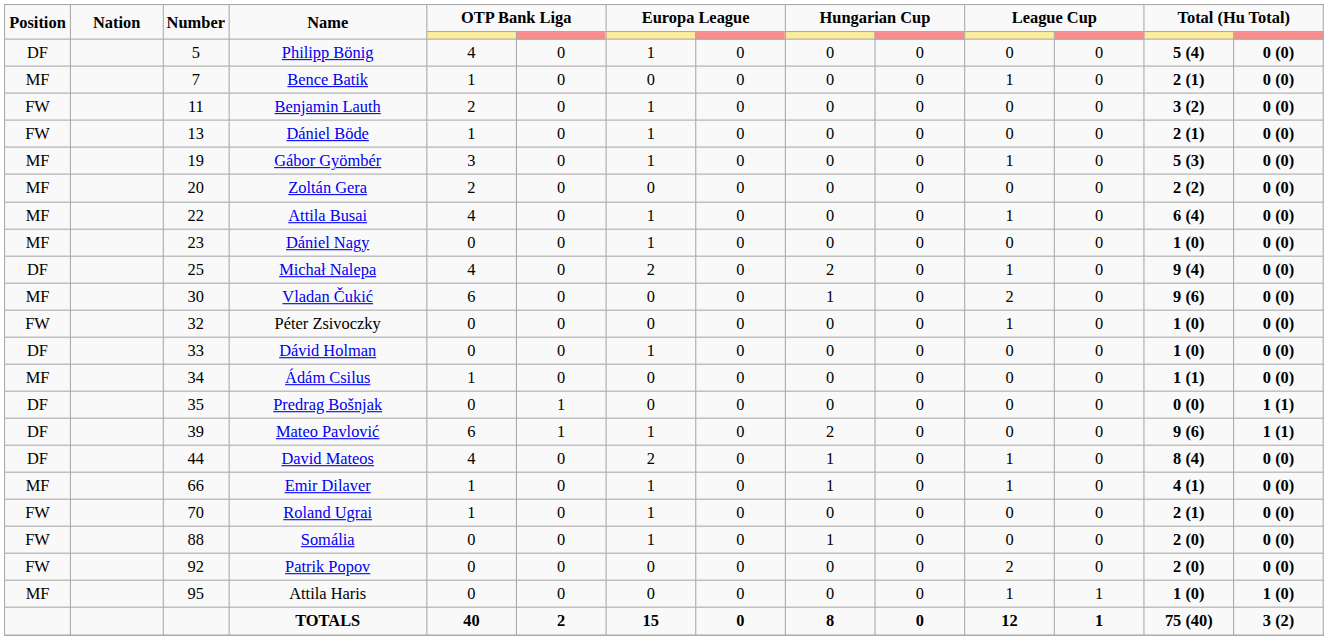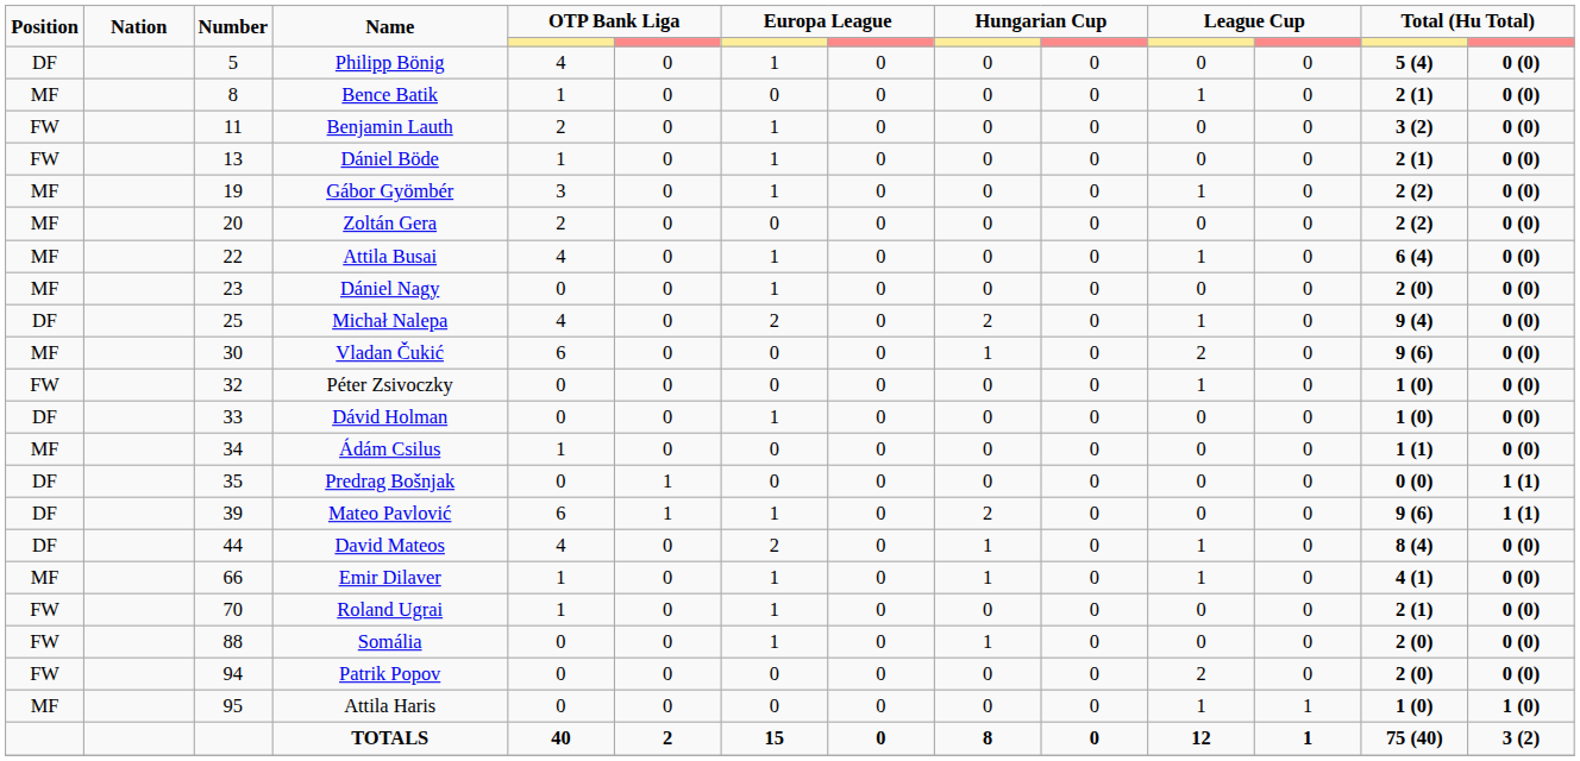 <table class="wikitable" style="font-size: 95%; text-align: center;">
 <tr>
 <td rowspan="2" width="5%" align="center"><strong>Position</strong></td>
 <td rowspan="2" width="7%" align="center"><strong>Nation</strong></td>
 <td rowspan="2" width="5%" align="center"><strong>Number</strong></td>
 <td rowspan="2" width="15%" align="center"><strong>Name</strong></td>
 <td colspan="2" align="center"><strong>OTP Bank Liga</strong></td>
 <td colspan="2" align="center"><strong>Europa League</strong></td>
 <td colspan="2" align="center"><strong>Hungarian Cup</strong></td>
 <td colspan="2" align="center"><strong>League Cup</strong></td>
 <td colspan="2" align="center"><strong>Total (Hu Total)</strong></td>
 </tr>
 <tr>
 <th width=60 style="background: #FFEE99"></th>
 <th width=60 style="background: #FF8888"></th>
 <th width=60 style="background: #FFEE99"></th>
 <th width=60 style="background: #FF8888"></th>
 <th width=60 style="background: #FFEE99"></th>
 <th width=60 style="background: #FF8888"></th>
 <th width=60 style="background: #FFEE99"></th>
 <th width=60 style="background: #FF8888"></th>
 <th width=60 style="background: #FFEE99"></th>
 <th width=60 style="background: #FF8888"></th>
 </tr>
 <tr>
 <td>DF</td>
 <td></td>
 <td>5</td>
 <td><a href='#'>Philipp Bönig</a></td>
 <td>4</td>
 <td>0</td>
 <td>1</td>
 <td>0</td>
 <td>0</td>
 <td>0</td>
 <td>0</td>
 <td>0</td>
 <td><strong>5 (4)</strong></td>
 <td><strong>0 (0)</strong></td>
 </tr>
 <tr>
 <td>MF</td>
 <td></td>
-<td>7</td>
+<td>8</td>
 <td><a href='#'>Bence Batik</a></td>
 <td>1</td>
 <td>0</td>
 <td>0</td>
 <td>0</td>
 <td>0</td>
 <td>0</td>
 <td>1</td>
 <td>0</td>
 <td><strong>2 (1)</strong></td>
 <td><strong>0 (0)</strong></td>
 </tr>
 <tr>
 <td>FW</td>
 <td></td>
 <td>11</td>
 <td><a href='#'>Benjamin Lauth</a></td>
 <td>2</td>
 <td>0</td>
 <td>1</td>
 <td>0</td>
 <td>0</td>
 <td>0</td>
 <td>0</td>
 <td>0</td>
 <td><strong>3 (2)</strong></td>
 <td><strong>0 (0)</strong></td>
 </tr>
 <tr>
 <td>FW</td>
 <td></td>
 <td>13</td>
 <td><a href='#'>Dániel Böde</a></td>
 <td>1</td>
 <td>0</td>
 <td>1</td>
 <td>0</td>
 <td>0</td>
 <td>0</td>
 <td>0</td>
 <td>0</td>
 <td><strong>2 (1)</strong></td>
 <td><strong>0 (0)</strong></td>
 </tr>
 <tr>
 <td>MF</td>
 <td></td>
 <td>19</td>
 <td><a href='#'>Gábor Gyömbér</a></td>
 <td>3</td>
 <td>0</td>
 <td>1</td>
 <td>0</td>
 <td>0</td>
 <td>0</td>
 <td>1</td>
 <td>0</td>
-<td><strong>5 (3)</strong></td>
+<td><strong>2 (2)</strong></td>
 <td><strong>0 (0)</strong></td>
 </tr>
 <tr>
 <td>MF</td>
 <td></td>
 <td>20</td>
 <td><a href='#'>Zoltán Gera</a></td>
 <td>2</td>
 <td>0</td>
 <td>0</td>
 <td>0</td>
 <td>0</td>
 <td>0</td>
 <td>0</td>
 <td>0</td>
 <td><strong>2 (2)</strong></td>
 <td><strong>0 (0)</strong></td>
 </tr>
 <tr>
 <td>MF</td>
 <td></td>
 <td>22</td>
 <td><a href='#'>Attila Busai</a></td>
 <td>4</td>
 <td>0</td>
 <td>1</td>
 <td>0</td>
 <td>0</td>
 <td>0</td>
 <td>1</td>
 <td>0</td>
 <td><strong>6 (4)</strong></td>
 <td><strong>0 (0)</strong></td>
 </tr>
 <tr>
 <td>MF</td>
 <td></td>
 <td>23</td>
 <td><a href='#'>Dániel Nagy</a></td>
 <td>0</td>
 <td>0</td>
 <td>1</td>
 <td>0</td>
 <td>0</td>
 <td>0</td>
 <td>0</td>
 <td>0</td>
-<td><strong>1 (0)</strong></td>
+<td><strong>2 (0)</strong></td>
 <td><strong>0 (0)</strong></td>
 </tr>
 <tr>
 <td>DF</td>
 <td></td>
 <td>25</td>
 <td><a href='#'>Michał Nalepa</a></td>
 <td>4</td>
 <td>0</td>
 <td>2</td>
 <td>0</td>
 <td>2</td>
 <td>0</td>
 <td>1</td>
 <td>0</td>
 <td><strong>9 (4)</strong></td>
 <td><strong>0 (0)</strong></td>
 </tr>
 <tr>
 <td>MF</td>
 <td></td>
 <td>30</td>
 <td><a href='#'>Vladan Čukić</a></td>
 <td>6</td>
 <td>0</td>
 <td>0</td>
 <td>0</td>
 <td>1</td>
 <td>0</td>
 <td>2</td>
 <td>0</td>
 <td><strong>9 (6)</strong></td>
 <td><strong>0 (0)</strong></td>
 </tr>
 <tr>
 <td>FW</td>
 <td></td>
 <td>32</td>
 <td>Péter Zsivoczky</td>
 <td>0</td>
 <td>0</td>
 <td>0</td>
 <td>0</td>
 <td>0</td>
 <td>0</td>
 <td>1</td>
 <td>0</td>
 <td><strong>1 (0)</strong></td>
 <td><strong>0 (0)</strong></td>
 </tr>
 <tr>
 <td>DF</td>
 <td></td>
 <td>33</td>
 <td><a href='#'>Dávid Holman</a></td>
 <td>0</td>
 <td>0</td>
 <td>1</td>
 <td>0</td>
 <td>0</td>
 <td>0</td>
 <td>0</td>
 <td>0</td>
 <td><strong>1 (0)</strong></td>
 <td><strong>0 (0)</strong></td>
 </tr>
 <tr>
 <td>MF</td>
 <td></td>
 <td>34</td>
 <td><a href='#'>Ádám Csilus</a></td>
 <td>1</td>
 <td>0</td>
 <td>0</td>
 <td>0</td>
 <td>0</td>
 <td>0</td>
 <td>0</td>
 <td>0</td>
 <td><strong>1 (1)</strong></td>
 <td><strong>0 (0)</strong></td>
 </tr>
 <tr>
 <td>DF</td>
 <td></td>
 <td>35</td>
 <td><a href='#'>Predrag Bošnjak</a></td>
 <td>0</td>
 <td>1</td>
 <td>0</td>
 <td>0</td>
 <td>0</td>
 <td>0</td>
 <td>0</td>
 <td>0</td>
 <td><strong>0 (0)</strong></td>
 <td><strong>1 (1)</strong></td>
 </tr>
 <tr>
 <td>DF</td>
 <td></td>
 <td>39</td>
 <td><a href='#'>Mateo Pavlović</a></td>
 <td>6</td>
 <td>1</td>
 <td>1</td>
 <td>0</td>
 <td>2</td>
 <td>0</td>
 <td>0</td>
 <td>0</td>
 <td><strong>9 (6)</strong></td>
 <td><strong>1 (1)</strong></td>
 </tr>
 <tr>
 <td>DF</td>
 <td></td>
 <td>44</td>
 <td><a href='#'>David Mateos</a></td>
 <td>4</td>
 <td>0</td>
 <td>2</td>
 <td>0</td>
 <td>1</td>
 <td>0</td>
 <td>1</td>
 <td>0</td>
 <td><strong>8 (4)</strong></td>
 <td><strong>0 (0)</strong></td>
 </tr>
 <tr>
 <td>MF</td>
 <td></td>
 <td>66</td>
 <td><a href='#'>Emir Dilaver</a></td>
 <td>1</td>
 <td>0</td>
 <td>1</td>
 <td>0</td>
 <td>1</td>
 <td>0</td>
 <td>1</td>
 <td>0</td>
 <td><strong>4 (1)</strong></td>
 <td><strong>0 (0)</strong></td>
 </tr>
 <tr>
 <td>FW</td>
 <td></td>
 <td>70</td>
 <td><a href='#'>Roland Ugrai</a></td>
 <td>1</td>
 <td>0</td>
 <td>1</td>
 <td>0</td>
 <td>0</td>
 <td>0</td>
 <td>0</td>
 <td>0</td>
 <td><strong>2 (1)</strong></td>
 <td><strong>0 (0)</strong></td>
 </tr>
 <tr>
 <td>FW</td>
 <td></td>
 <td>88</td>
 <td><a href='#'>Somália</a></td>
 <td>0</td>
 <td>0</td>
 <td>1</td>
 <td>0</td>
 <td>1</td>
 <td>0</td>
 <td>0</td>
 <td>0</td>
 <td><strong>2 (0)</strong></td>
 <td><strong>0 (0)</strong></td>
 </tr>
 <tr>
 <td>FW</td>
 <td></td>
-<td>92</td>
+<td>94</td>
 <td><a href='#'>Patrik Popov</a></td>
 <td>0</td>
 <td>0</td>
 <td>0</td>
 <td>0</td>
 <td>0</td>
 <td>0</td>
 <td>2</td>
 <td>0</td>
 <td><strong>2 (0)</strong></td>
 <td><strong>0 (0)</strong></td>
 </tr>
 <tr>
 <td>MF</td>
 <td></td>
 <td>95</td>
 <td>Attila Haris</td>
 <td>0</td>
 <td>0</td>
 <td>0</td>
 <td>0</td>
 <td>0</td>
 <td>0</td>
 <td>1</td>
 <td>1</td>
 <td><strong>1 (0)</strong></td>
 <td><strong>1 (0)</strong></td>
 </tr>
 <tr>
 <td></td>
 <td></td>
 <td></td>
 <td><strong>TOTALS</strong></td>
 <td><strong>40</strong></td>
 <td><strong>2</strong></td>
 <td><strong>15</strong></td>
 <td><strong>0</strong></td>
 <td><strong>8</strong></td>
 <td><strong>0</strong></td>
 <td><strong>12</strong></td>
 <td><strong>1</strong></td>
 <td><strong>75 (40)</strong></td>
 <td><strong>3 (2)</strong></td>
 </tr>
 <tr>
 </tr>
 </table>
